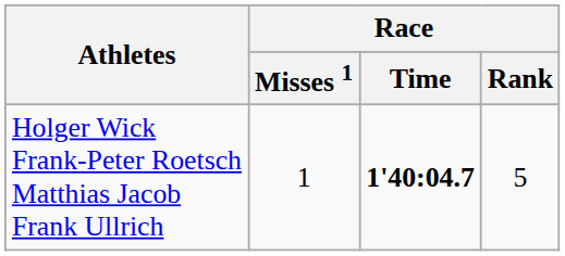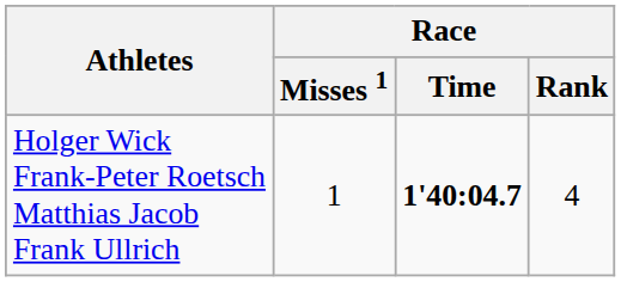 <table class="wikitable" border="1" style="font-size:90%">
 <tr>
 <th rowspan=2>Athletes</th>
 <th colspan=3>Race</th>
 </tr>
 <tr>
 <th>Misses <sup>1</sup></th>
 <th>Time</th>
 <th>Rank</th>
 </tr>
 <tr>
 <td><a href='#'>Holger Wick</a><br><a href='#'>Frank-Peter Roetsch</a><br><a href='#'>Matthias Jacob</a><br><a href='#'>Frank Ullrich</a></td>
 <td align=center>1</td>
 <td align=center><strong>1'40:04.7</strong></td>
-<td align=center>5</td>
+<td align=center>4</td>
 </tr>
 </table>
